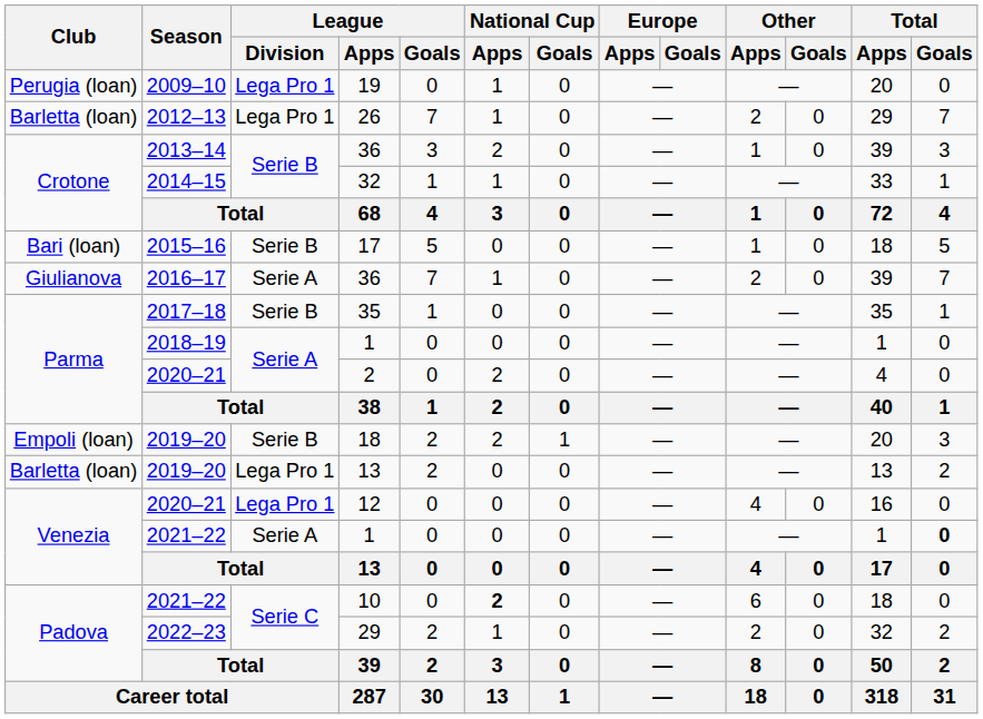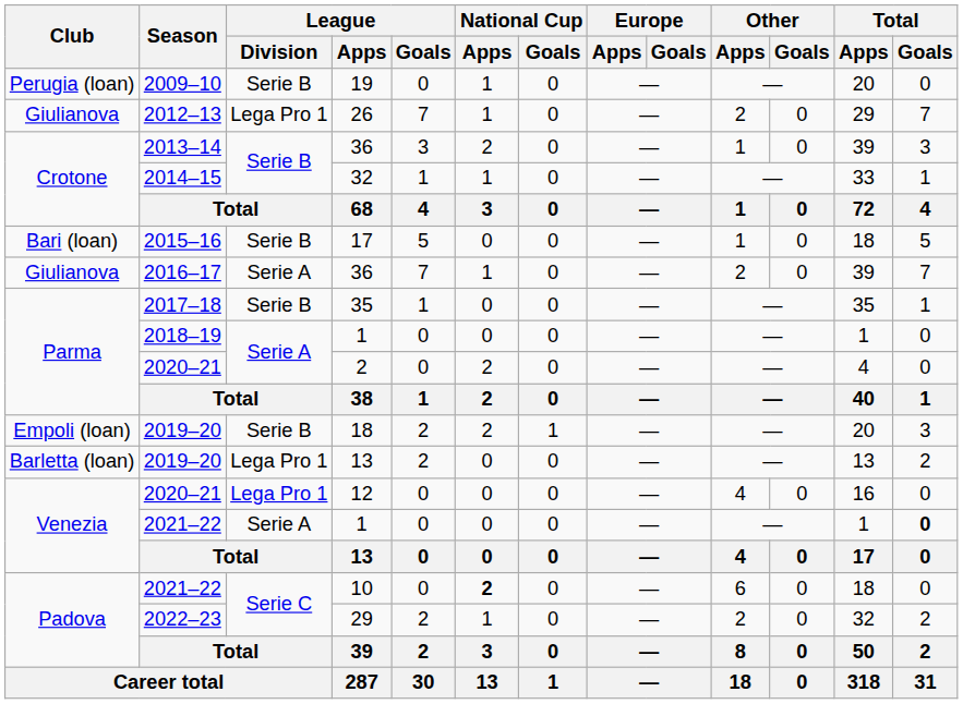 <table class="wikitable" style="text-align:center">
 <tr>
 <th rowspan="2">Club</th>
 <th rowspan="2">Season</th>
 <th colspan="3">League</th>
 <th colspan="2">National Cup</th>
 <th colspan="2">Europe</th>
 <th colspan="2">Other</th>
 <th colspan="2">Total</th>
 </tr>
 <tr>
 <th>Division</th>
 <th>Apps</th>
 <th>Goals</th>
 <th>Apps</th>
 <th>Goals</th>
 <th>Apps</th>
 <th>Goals</th>
 <th>Apps</th>
 <th>Goals</th>
 <th>Apps</th>
 <th>Goals</th>
 </tr>
 <tr>
 <td><a href='#'>Perugia</a> (loan)</td>
 <td><a href='#'>2009–10</a></td>
-<td><a href='#'>Lega Pro 1</a></td>
+<td>Serie B</td>
 <td>19</td>
 <td>0</td>
 <td>1</td>
 <td>0</td>
 <td colspan="2">—</td>
 <td colspan="2">—</td>
 <td>20</td>
 <td>0</td>
 </tr>
 <tr>
-<td><a href='#'>Barletta</a> (loan)</td>
+<td><a href='#'>Giulianova</a></td>
 <td><a href='#'>2012–13</a></td>
 <td>Lega Pro 1</td>
 <td>26</td>
 <td>7</td>
 <td>1</td>
 <td>0</td>
 <td colspan="2">—</td>
 <td>2</td>
 <td>0</td>
 <td>29</td>
 <td>7</td>
 </tr>
 <tr>
 <td rowspan="3"><a href='#'>Crotone</a></td>
 <td><a href='#'>2013–14</a></td>
 <td rowspan="2"><a href='#'>Serie B</a></td>
 <td>36</td>
 <td>3</td>
 <td>2</td>
 <td>0</td>
 <td colspan="2">—</td>
 <td>1</td>
 <td>0</td>
 <td>39</td>
 <td>3</td>
 </tr>
 <tr>
 <td><a href='#'>2014–15</a></td>
 <td>32</td>
 <td>1</td>
 <td>1</td>
 <td>0</td>
 <td colspan="2">—</td>
 <td colspan="2">—</td>
 <td>33</td>
 <td>1</td>
 </tr>
 <tr>
 <th colspan="2">Total</th>
 <th>68</th>
 <th>4</th>
 <th>3</th>
 <th>0</th>
 <th colspan="2">—</th>
 <th>1</th>
 <th>0</th>
 <th>72</th>
 <th>4</th>
 </tr>
 <tr>
 <td><a href='#'>Bari</a> (loan)</td>
 <td><a href='#'>2015–16</a></td>
 <td>Serie B</td>
 <td>17</td>
 <td>5</td>
 <td>0</td>
 <td>0</td>
 <td colspan="2">—</td>
 <td>1</td>
 <td>0</td>
 <td>18</td>
 <td>5</td>
 </tr>
 <tr>
 <td><a href='#'>Giulianova</a></td>
 <td><a href='#'>2016–17</a></td>
 <td>Serie A</td>
 <td>36</td>
 <td>7</td>
 <td>1</td>
 <td>0</td>
 <td colspan="2">—</td>
 <td>2</td>
 <td>0</td>
 <td>39</td>
 <td>7</td>
 </tr>
 <tr>
 <td rowspan="4"><a href='#'>Parma</a></td>
 <td><a href='#'>2017–18</a></td>
 <td>Serie B</td>
 <td>35</td>
 <td>1</td>
 <td>0</td>
 <td>0</td>
 <td colspan="2">—</td>
 <td colspan="2">—</td>
 <td>35</td>
 <td>1</td>
 </tr>
 <tr>
 <td><a href='#'>2018–19</a></td>
 <td rowspan="2"><a href='#'>Serie A</a></td>
 <td>1</td>
 <td>0</td>
 <td>0</td>
 <td>0</td>
 <td colspan="2">—</td>
 <td colspan="2">—</td>
 <td>1</td>
 <td>0</td>
 </tr>
 <tr>
 <td><a href='#'>2020–21</a></td>
 <td>2</td>
 <td>0</td>
 <td>2</td>
 <td>0</td>
 <td colspan="2">—</td>
 <td colspan="2">—</td>
 <td>4</td>
 <td>0</td>
 </tr>
 <tr>
 <th colspan="2">Total</th>
 <th>38</th>
 <th>1</th>
 <th>2</th>
 <th>0</th>
 <th colspan="2">—</th>
 <th colspan="2">—</th>
 <th>40</th>
 <th>1</th>
 </tr>
 <tr>
 <td><a href='#'>Empoli</a> (loan)</td>
 <td><a href='#'>2019–20</a></td>
 <td>Serie B</td>
 <td>18</td>
 <td>2</td>
 <td>2</td>
 <td>1</td>
 <td colspan="2">—</td>
 <td colspan="2">—</td>
 <td>20</td>
 <td>3</td>
 </tr>
 <tr>
 <td><a href='#'>Barletta</a> (loan)</td>
 <td><a href='#'>2019–20</a></td>
 <td>Lega Pro 1</td>
 <td>13</td>
 <td>2</td>
 <td>0</td>
 <td>0</td>
 <td colspan="2">—</td>
 <td colspan="2">—</td>
 <td>13</td>
 <td>2</td>
 </tr>
 <tr>
 <td rowspan="3"><a href='#'>Venezia</a></td>
 <td><a href='#'>2020–21</a></td>
 <td><a href='#'>Lega Pro 1</a></td>
 <td>12</td>
 <td>0</td>
 <td>0</td>
 <td>0</td>
 <td colspan="2">—</td>
 <td>4</td>
 <td>0</td>
 <td>16</td>
 <td>0</td>
 </tr>
 <tr>
 <td><a href='#'>2021–22</a></td>
 <td>Serie A</td>
 <td>1</td>
 <td>0</td>
 <td>0</td>
 <td>0</td>
 <td colspan="2">—</td>
 <td colspan="2">—</td>
 <td>1</td>
 <td><strong>0</strong></td>
 </tr>
 <tr>
 <th colspan="2">Total</th>
 <th>13</th>
 <th>0</th>
 <th>0</th>
 <th>0</th>
 <th colspan="2">—</th>
 <th>4</th>
 <th>0</th>
 <th>17</th>
 <th>0</th>
 </tr>
 <tr>
 <td rowspan="3"><a href='#'>Padova</a></td>
 <td><a href='#'>2021–22</a></td>
 <td rowspan="2"><a href='#'>Serie C</a></td>
 <td>10</td>
 <td>0</td>
 <td><strong>2</strong></td>
 <td>0</td>
 <td colspan="2">—</td>
 <td>6</td>
 <td>0</td>
 <td>18</td>
 <td>0</td>
 </tr>
 <tr>
 <td><a href='#'>2022–23</a></td>
 <td>29</td>
 <td>2</td>
 <td>1</td>
 <td>0</td>
 <td colspan="2">—</td>
 <td>2</td>
 <td>0</td>
 <td>32</td>
 <td>2</td>
 </tr>
 <tr>
 <th colspan="2">Total</th>
 <th>39</th>
 <th>2</th>
 <th>3</th>
 <th>0</th>
 <th colspan="2">—</th>
 <th>8</th>
 <th>0</th>
 <th>50</th>
 <th>2</th>
 </tr>
 <tr>
 <th colspan="3">Career total</th>
 <th>287</th>
 <th>30</th>
 <th>13</th>
 <th>1</th>
 <th colspan="2">—</th>
 <th>18</th>
 <th>0</th>
 <th>318</th>
 <th>31</th>
 </tr>
 </table>
